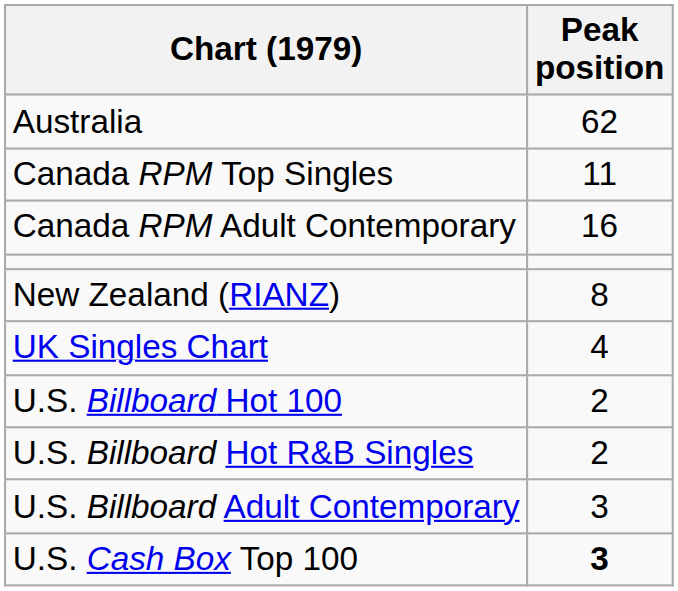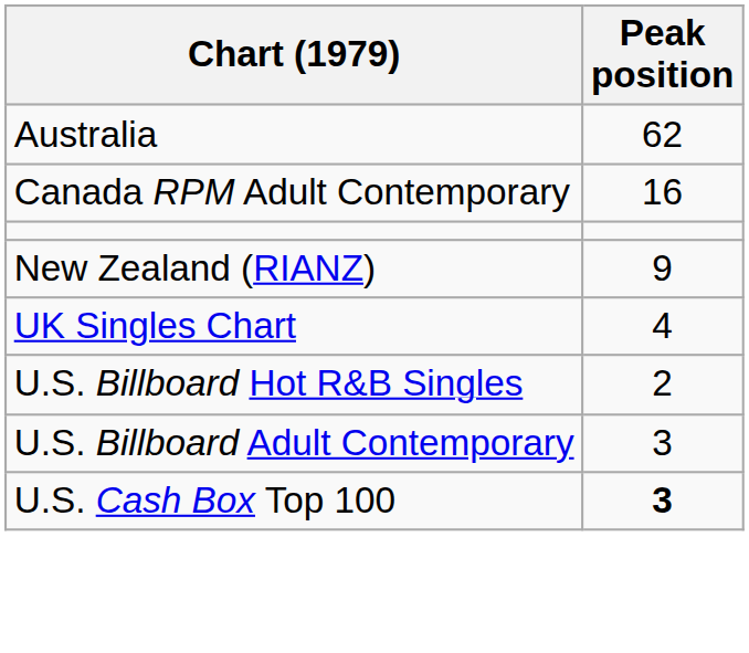 <table class="wikitable sortable">
 <tr>
 <th>Chart (1979)</th>
 <th>Peak<br>position</th>
 </tr>
 <tr>
 <td>Australia</td>
 <td style="text-align:center;">62</td>
 </tr>
 <tr>
-<td>Canada <em>RPM</em> Top Singles</td>
-<td style="text-align:center;">11</td>
-</tr>
-<tr>
 <td>Canada <em>RPM</em> Adult Contemporary </td>
 <td style="text-align:center;">16</td>
 </tr>
 <tr>
 <td></td>
 </tr>
 <tr>
 <td>New Zealand (<a href='#'>RIANZ</a>)</td>
-<td style="text-align:center;">8</td>
+<td style="text-align:center;">9</td>
 </tr>
 <tr>
 <td><a href='#'>UK Singles Chart</a></td>
 <td style="text-align:center;">4</td>
-</tr>
-<tr>
-<td>U.S. <a href='#'><em>Billboard</em> Hot 100</a></td>
-<td style="text-align:center;">2</td>
 </tr>
 <tr>
 <td>U.S. <em>Billboard</em> <a href='#'>Hot R&B Singles</a></td>
 <td style="text-align:center;">2</td>
 </tr>
 <tr>
 <td>U.S. <em>Billboard</em> <a href='#'>Adult Contemporary</a></td>
 <td style="text-align:center;">3</td>
 </tr>
 <tr>
 <td>U.S. <a href='#'><em>Cash Box</em></a> Top 100</td>
 <td style="text-align:center;"><strong>3</strong></td>
 </tr>
 </table>
